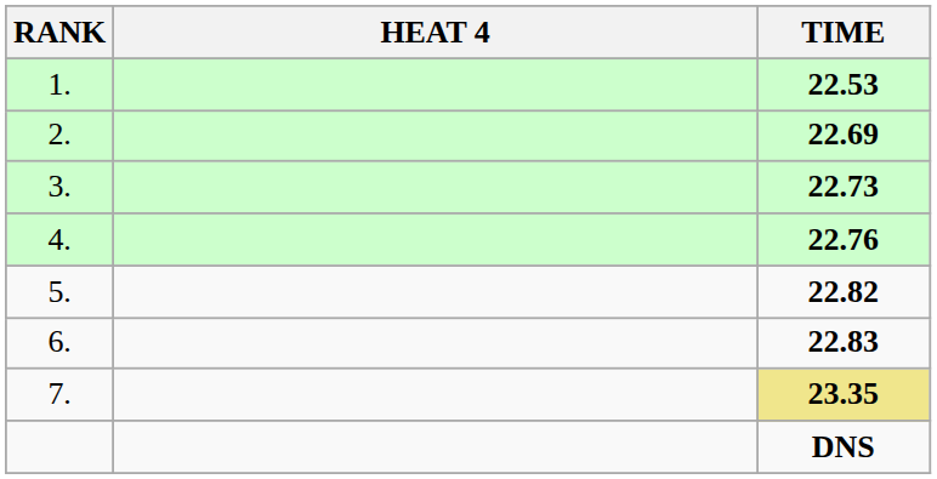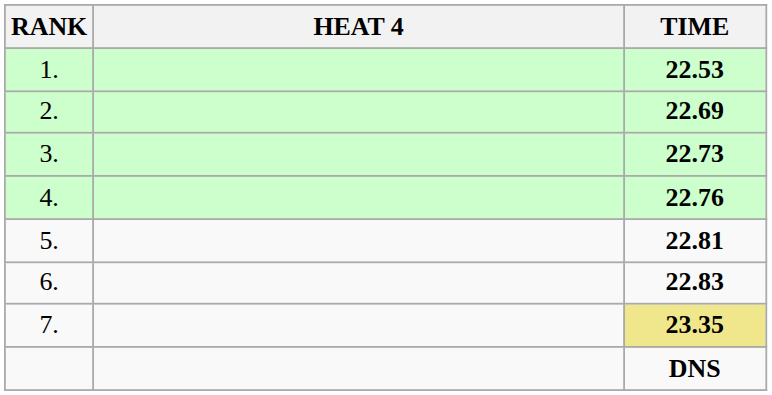 <table class="wikitable" style="border-collapse: collapse; font-size: 90%;">
 <tr>
 <th>RANK</th>
 <th style="width: 20em">HEAT 4</th>
 <th style="width: 5em">TIME</th>
 </tr>
 <tr style="background:#ccffcc;">
 <td align="center">1.</td>
 <td></td>
 <td align="center"><strong>22.53</strong></td>
 </tr>
 <tr style="background:#ccffcc;">
 <td align="center">2.</td>
 <td></td>
 <td align="center"><strong>22.69</strong></td>
 </tr>
 <tr style="background:#ccffcc;">
 <td align="center">3.</td>
 <td></td>
 <td align="center"><strong>22.73</strong></td>
 </tr>
 <tr style="background:#ccffcc;">
 <td align="center">4.</td>
 <td></td>
 <td align="center"><strong>22.76</strong></td>
 </tr>
 <tr>
 <td align="center">5.</td>
 <td></td>
-<td align="center"><strong>22.82</strong></td>
+<td align="center"><strong>22.81</strong></td>
 </tr>
 <tr>
 <td align="center">6.</td>
 <td></td>
 <td align="center"><strong>22.83</strong></td>
 </tr>
 <tr>
 <td align="center">7.</td>
 <td></td>
 <td align="center" style="background: khaki;"><strong>23.35</strong></td>
 </tr>
 <tr>
 <td align="center"></td>
 <td></td>
 <td align="center"><strong>DNS</strong></td>
 </tr>
 </table>
